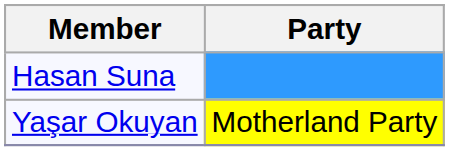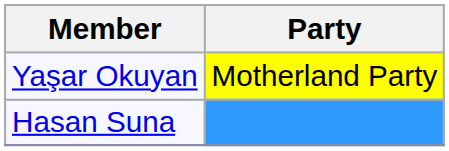 <table class=wikitable style="border:1px solid #8888aa; background-color:#f7f8ff; padding:0px; font-size:90%;">
 <tr>
 <th>Member</th>
 <th>Party</th>
 </tr>
 <tr>
+<td><a href='#'>Yaşar Okuyan</a></td>
+<td style="background: #ffff00">Motherland Party</td>
+</tr>
+<tr>
 <td><a href='#'>Hasan Suna</a></td>
 <td style="background: #2E9AFE"></td>
 </tr>
 <tr>
-<td><a href='#'>Yaşar Okuyan</a></td>
-<td style="background: #ffff00">Motherland Party</td>
-</tr>
-<tr>
 </tr>
 </table>
